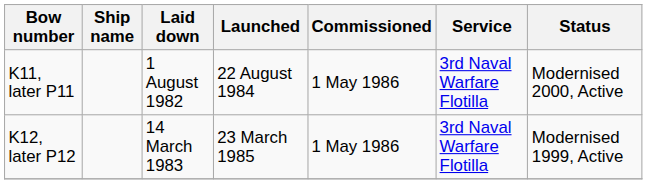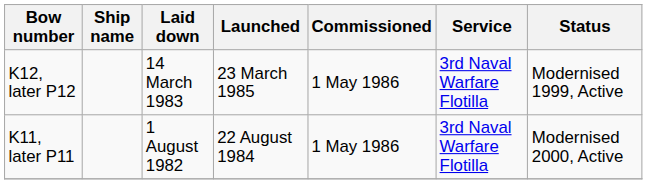 <table class="wikitable">
 <tr>
 <th>Bow number</th>
 <th>Ship name</th>
 <th>Laid down</th>
 <th>Launched</th>
 <th>Commissioned</th>
 <th>Service</th>
 <th>Status</th>
 </tr>
 <tr>
+<td>K12, later P12</td>
+<td></td>
+<td>14 March 1983</td>
+<td>23 March 1985</td>
+<td>1 May 1986</td>
+<td><a href='#'>3rd Naval Warfare Flotilla</a></td>
+<td>Modernised 1999, Active</td>
+</tr>
+<tr>
 <td>K11, later P11</td>
 <td></td>
 <td>1 August 1982</td>
 <td>22 August 1984</td>
 <td>1 May 1986</td>
 <td><a href='#'>3rd Naval Warfare Flotilla</a></td>
 <td>Modernised 2000, Active</td>
 </tr>
 <tr>
-<td>K12, later P12</td>
-<td></td>
-<td>14 March 1983</td>
-<td>23 March 1985</td>
-<td>1 May 1986</td>
-<td><a href='#'>3rd Naval Warfare Flotilla</a></td>
-<td>Modernised 1999, Active</td>
-</tr>
-<tr>
 </tr>
 </table>
